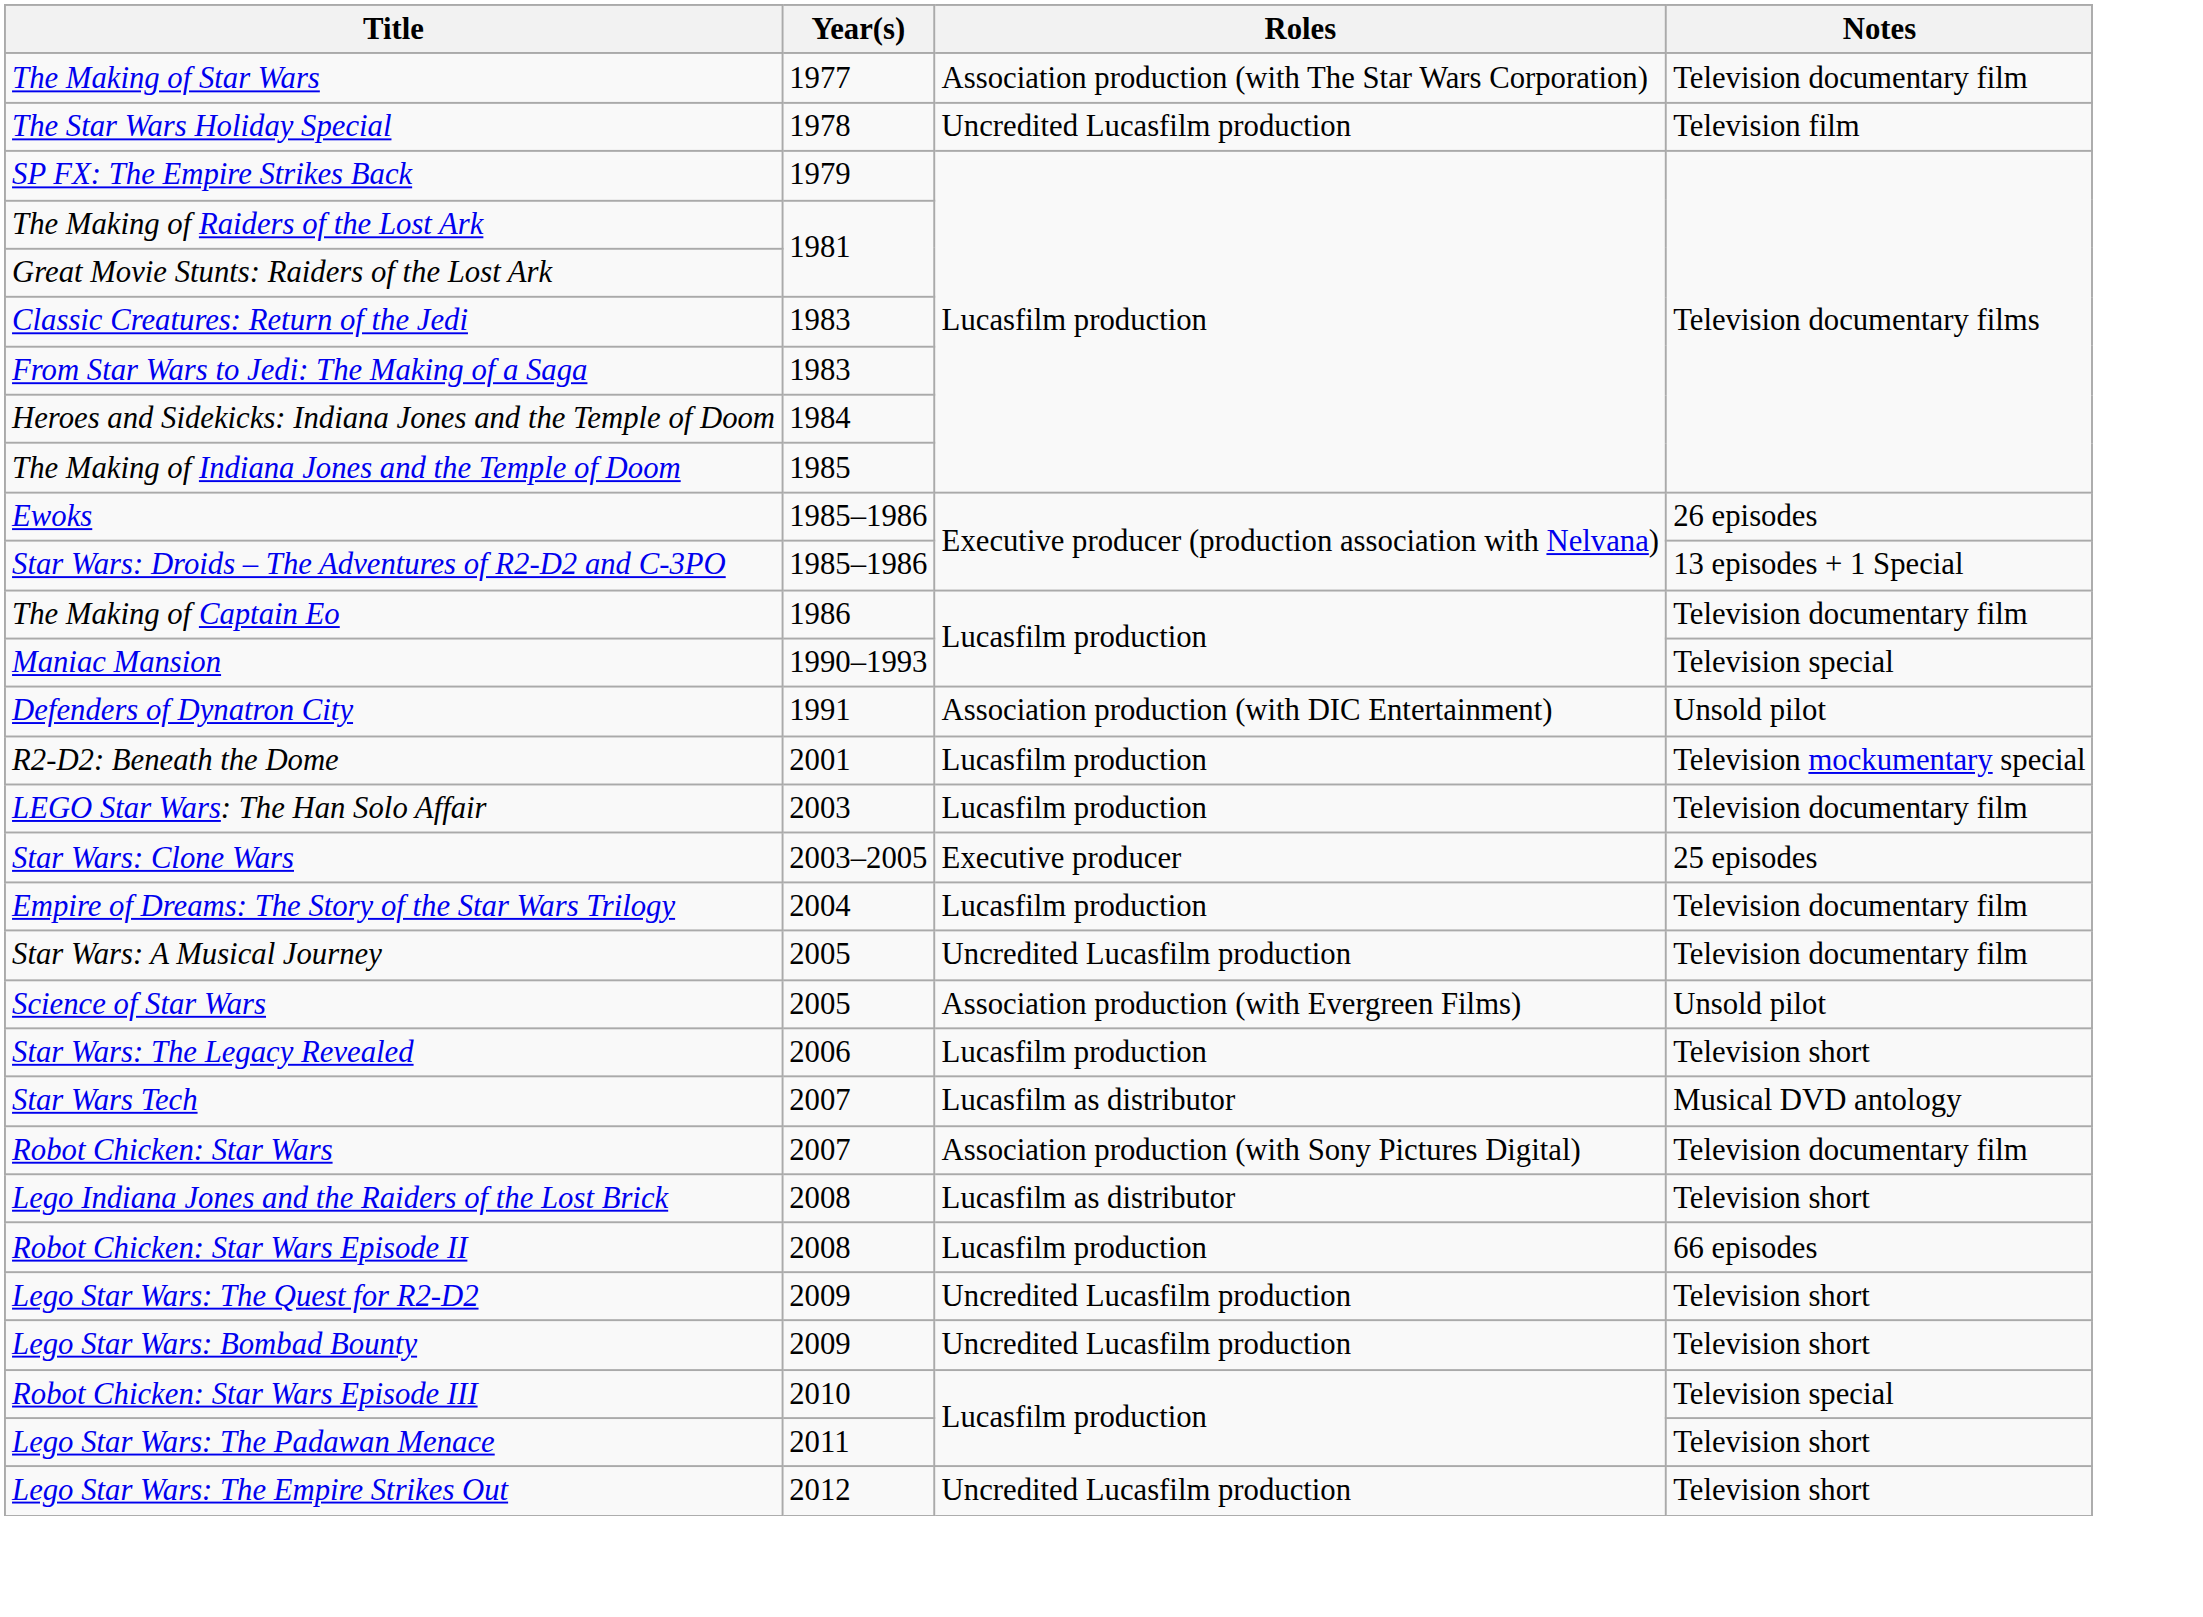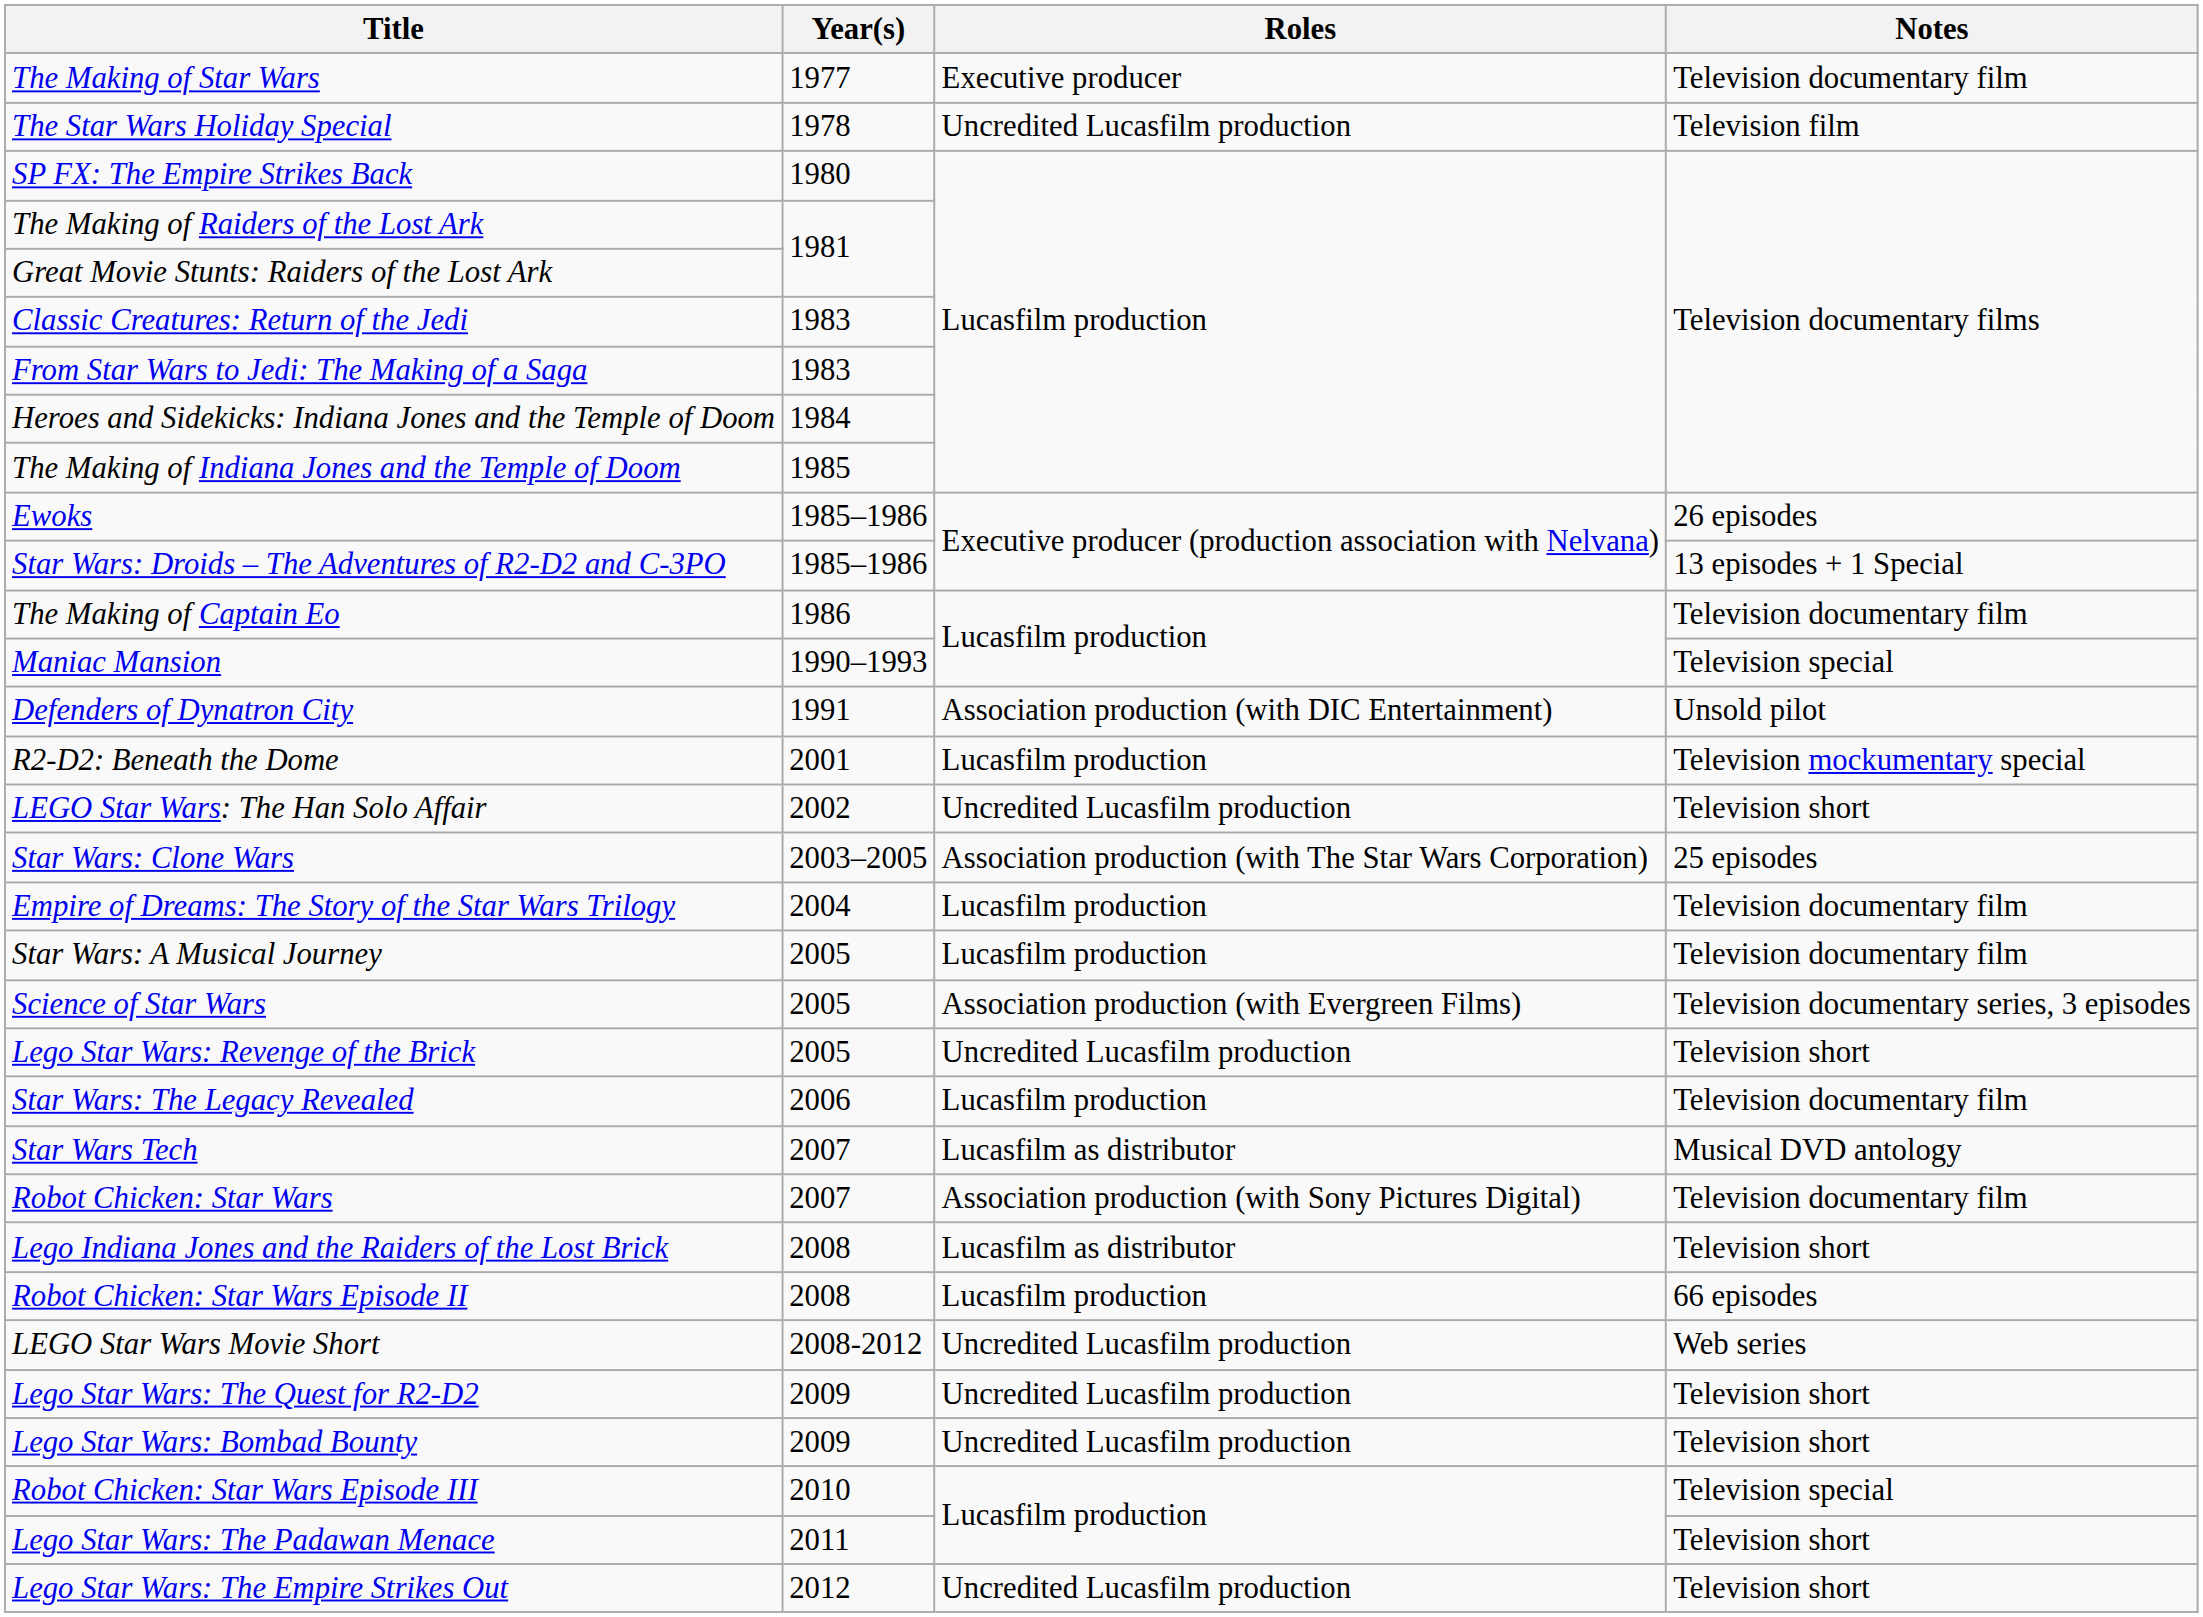 <table class="wikitable plainrowheaders sortable">
 <tr>
 <th>Title</th>
 <th>Year(s)</th>
 <th>Roles</th>
 <th>Notes</th>
 </tr>
 <tr>
 <td><em><a href='#'>The Making of Star Wars</a></em></td>
 <td>1977</td>
-<td>Association production (with The Star Wars Corporation)</td>
+<td>Executive producer</td>
 <td>Television documentary film</td>
 </tr>
 <tr>
 <td scope="row"><em><a href='#'>The Star Wars Holiday Special</a></em></td>
 <td>1978</td>
 <td>Uncredited Lucasfilm production</td>
 <td>Television film</td>
 </tr>
 <tr>
 <td><em><a href='#'>SP FX: The Empire Strikes Back</a></em></td>
-<td>1979</td>
+<td>1980</td>
 <td rowspan="7">Lucasfilm production</td>
 <td rowspan="7">Television documentary films</td>
 </tr>
 <tr>
 <td><em>The Making of <a href='#'>Raiders of the Lost Ark</a></em></td>
 <td rowspan="2">1981</td>
 </tr>
 <tr>
 <td><em>Great Movie Stunts: Raiders of the Lost Ark</em></td>
 </tr>
 <tr>
 <td><em><a href='#'>Classic Creatures: Return of the Jedi</a></em></td>
 <td>1983</td>
 </tr>
 <tr>
 <td><em><a href='#'>From Star Wars to Jedi: The Making of a Saga</a></em></td>
 <td>1983</td>
 </tr>
 <tr>
 <td><em>Heroes and Sidekicks: Indiana Jones and the Temple of Doom</em></td>
 <td>1984</td>
 </tr>
 <tr>
 <td><em>The Making of <a href='#'>Indiana Jones and the Temple of Doom</a></em></td>
 <td>1985</td>
 </tr>
 <tr>
 <td scope="row"><em><a href='#'>Ewoks</a></em></td>
 <td>1985–1986</td>
 <td rowspan="2">Executive producer (production association with <a href='#'>Nelvana</a>)</td>
 <td>26 episodes</td>
 </tr>
 <tr>
 <td scope="row"><em><a href='#'>Star Wars: Droids – The Adventures of R2-D2 and C-3PO</a></em></td>
 <td>1985–1986</td>
 <td>13 episodes + 1 Special</td>
 </tr>
 <tr>
 <td><em>The Making of <a href='#'>Captain Eo</a></em></td>
 <td>1986</td>
 <td rowspan="2">Lucasfilm production</td>
 <td>Television documentary film</td>
 </tr>
 <tr>
 <td scope="row"><em><a href='#'>Maniac Mansion</a></em></td>
 <td>1990–1993</td>
 <td>Television special</td>
 </tr>
 <tr>
 <td><em><a href='#'>Defenders of Dynatron City</a></em></td>
 <td>1991</td>
 <td>Association production (with DIC Entertainment)</td>
 <td>Unsold pilot</td>
 </tr>
 <tr>
 <td><em>R2-D2: Beneath the Dome</em></td>
 <td>2001</td>
 <td>Lucasfilm production</td>
 <td>Television <a href='#'>mockumentary</a> special</td>
 </tr>
 <tr>
 <td><em><a href='#'>LEGO Star Wars</a>: The Han Solo Affair</em></td>
-<td>2003</td>
-<td>Lucasfilm production</td>
-<td>Television documentary film</td>
+<td>2002</td>
+<td>Uncredited Lucasfilm production</td>
+<td>Television short</td>
 </tr>
 <tr>
 <td scope="row"><em><a href='#'>Star Wars: Clone Wars</a></em></td>
 <td>2003–2005</td>
-<td>Executive producer</td>
+<td>Association production (with The Star Wars Corporation)</td>
 <td>25 episodes</td>
 </tr>
 <tr>
 <td><em><a href='#'>Empire of Dreams: The Story of the Star Wars Trilogy</a></em></td>
 <td>2004</td>
 <td>Lucasfilm production</td>
 <td>Television documentary film</td>
 </tr>
 <tr>
 <td><em>Star Wars: A Musical Journey</em></td>
 <td>2005</td>
-<td>Uncredited Lucasfilm production</td>
+<td>Lucasfilm production</td>
 <td>Television documentary film</td>
 </tr>
 <tr>
 <td><em><a href='#'>Science of Star Wars</a></em></td>
 <td>2005</td>
 <td>Association production (with Evergreen Films)</td>
-<td>Unsold pilot</td>
+<td>Television documentary series, 3 episodes</td>
+</tr>
+<tr>
+<td><em><a href='#'>Lego Star Wars: Revenge of the Brick</a></em></td>
+<td>2005</td>
+<td>Uncredited Lucasfilm production</td>
+<td>Television short</td>
 </tr>
 <tr>
 <td><em><a href='#'>Star Wars: The Legacy Revealed</a></em></td>
 <td>2006</td>
 <td>Lucasfilm production</td>
-<td>Television short</td>
+<td>Television documentary film</td>
 </tr>
 <tr>
 <td><em><a href='#'>Star Wars Tech</a></em></td>
 <td>2007</td>
 <td>Lucasfilm as distributor</td>
 <td>Musical DVD antology</td>
 </tr>
 <tr>
 <td><em><a href='#'>Robot Chicken: Star Wars</a></em></td>
 <td>2007</td>
 <td>Association production (with Sony Pictures Digital)</td>
 <td>Television documentary film</td>
 </tr>
 <tr>
 <td><em><a href='#'>Lego Indiana Jones and the Raiders of the Lost Brick</a></em></td>
 <td>2008</td>
 <td>Lucasfilm as distributor</td>
 <td>Television short</td>
 </tr>
 <tr>
 <td><em><a href='#'>Robot Chicken: Star Wars Episode II</a></em></td>
 <td>2008</td>
 <td>Lucasfilm production</td>
 <td>66 episodes</td>
+</tr>
+<tr>
+<td><em>LEGO Star Wars Movie Short</em></td>
+<td>2008-2012</td>
+<td>Uncredited Lucasfilm production</td>
+<td>Web series</td>
 </tr>
 <tr>
 <td><em><a href='#'>Lego Star Wars: The Quest for R2-D2</a></em></td>
 <td>2009</td>
 <td>Uncredited Lucasfilm production</td>
 <td>Television short</td>
 </tr>
 <tr>
 <td><em><a href='#'>Lego Star Wars: Bombad Bounty</a></em></td>
 <td>2009</td>
 <td>Uncredited Lucasfilm production</td>
 <td>Television short</td>
 </tr>
 <tr>
 <td><em><a href='#'>Robot Chicken: Star Wars Episode III</a></em></td>
 <td>2010</td>
 <td rowspan="2">Lucasfilm production</td>
 <td>Television special</td>
 </tr>
 <tr>
 <td><em><a href='#'>Lego Star Wars: The Padawan Menace</a></em></td>
 <td>2011</td>
 <td>Television short</td>
 </tr>
 <tr>
 <td><em><a href='#'>Lego Star Wars: The Empire Strikes Out</a></em></td>
 <td>2012</td>
 <td>Uncredited Lucasfilm production</td>
 <td>Television short</td>
 </tr>
 </table>
